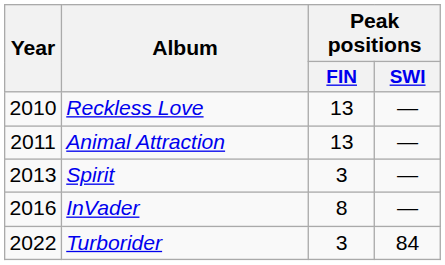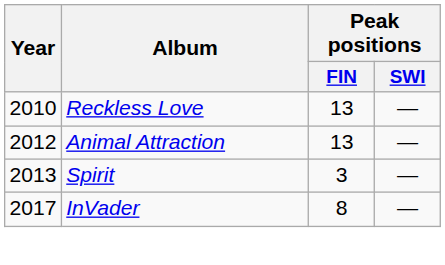 <table class="wikitable">
 <tr>
 <th align="center" rowspan="2" width="10">Year</th>
 <th align="center" rowspan="2" width="180">Album</th>
 <th align="center" colspan="2" width="20">Peak positions</th>
 </tr>
 <tr>
 <th scope="col" style="width:3em;font-size:90%;"><a href='#'>FIN</a><br></th>
 <th scope="col" style="width:3em;font-size:90%;"><a href='#'>SWI</a><br></th>
 </tr>
 <tr>
 <td style="text-align:center;">2010</td>
 <td><em><a href='#'>Reckless Love</a></em></td>
 <td style="text-align:center;">13</td>
 <td style="text-align:center;">—</td>
 </tr>
 <tr>
-<td style="text-align:center;">2011</td>
+<td style="text-align:center;">2012</td>
 <td><em><a href='#'>Animal Attraction</a></em></td>
 <td style="text-align:center;">13</td>
 <td style="text-align:center;">—</td>
 </tr>
 <tr>
 <td style="text-align:center;">2013</td>
 <td><em><a href='#'>Spirit</a></em></td>
 <td style="text-align:center;">3</td>
 <td style="text-align:center;">—</td>
 </tr>
 <tr>
-<td style="text-align:center;">2016</td>
+<td style="text-align:center;">2017</td>
 <td><em><a href='#'>InVader</a></em></td>
 <td style="text-align:center;">8</td>
 <td style="text-align:center;">—</td>
 </tr>
-<tr>
-<td style="text-align:center;">2022</td>
-<td><em><a href='#'>Turborider</a></em></td>
-<td style="text-align:center;">3<br></td>
-<td style="text-align:center;">84</td>
-</tr>
 </table>
